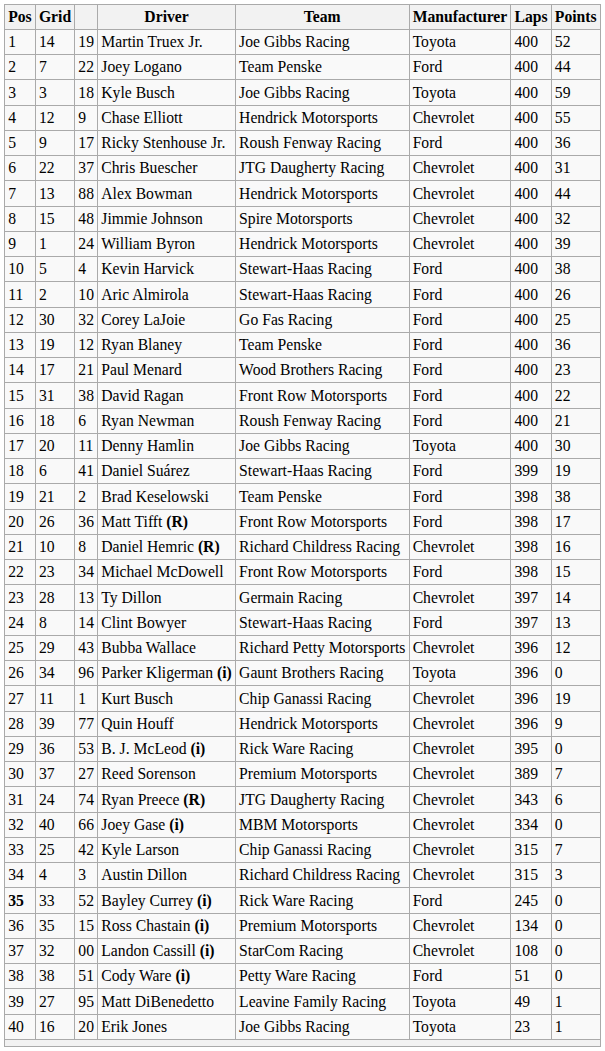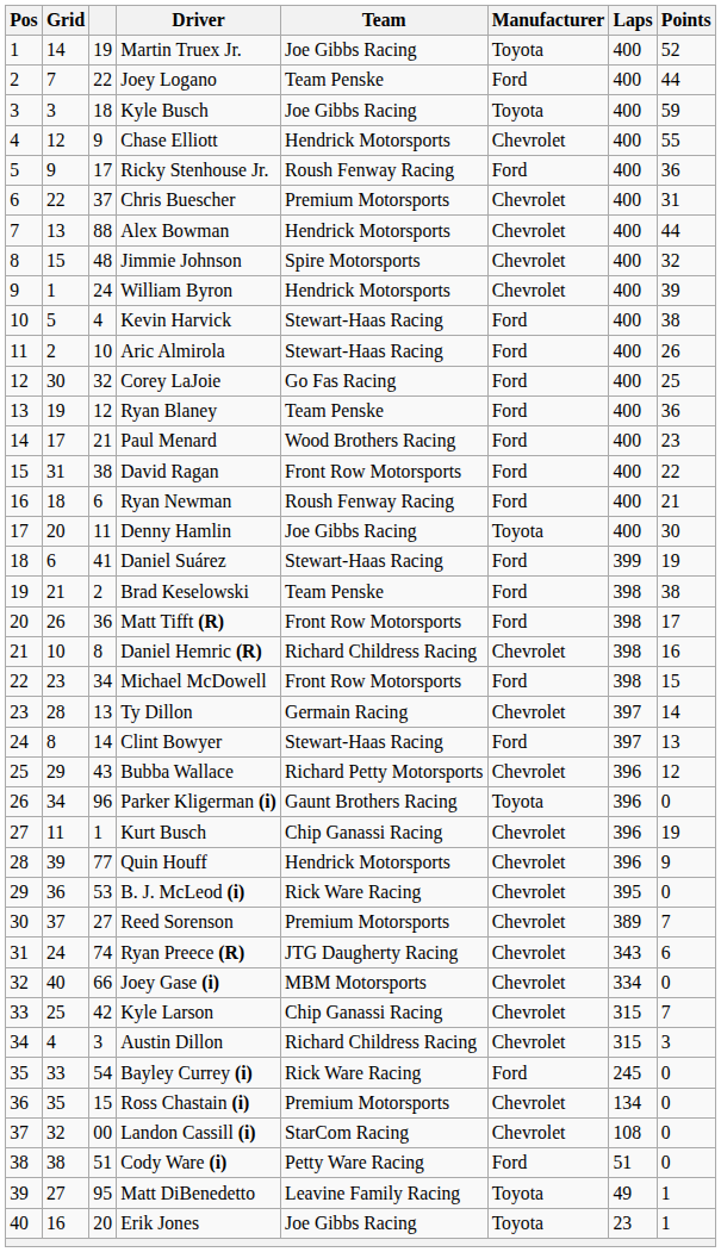 <table class="wikitable" style="font-size:98%">
 <tr>
 <th>Pos</th>
 <th>Grid</th>
 <th></th>
 <th>Driver</th>
 <th>Team</th>
 <th>Manufacturer</th>
 <th>Laps</th>
 <th>Points</th>
 </tr>
 <tr>
 <td>1</td>
 <td>14</td>
 <td>19</td>
 <td>Martin Truex Jr.</td>
 <td>Joe Gibbs Racing</td>
 <td>Toyota</td>
 <td>400</td>
 <td>52</td>
 </tr>
 <tr>
 <td>2</td>
 <td>7</td>
 <td>22</td>
 <td>Joey Logano</td>
 <td>Team Penske</td>
 <td>Ford</td>
 <td>400</td>
 <td>44</td>
 </tr>
 <tr>
 <td>3</td>
 <td>3</td>
 <td>18</td>
 <td>Kyle Busch</td>
 <td>Joe Gibbs Racing</td>
 <td>Toyota</td>
 <td>400</td>
 <td>59</td>
 </tr>
 <tr>
 <td>4</td>
 <td>12</td>
 <td>9</td>
 <td>Chase Elliott</td>
 <td>Hendrick Motorsports</td>
 <td>Chevrolet</td>
 <td>400</td>
 <td>55</td>
 </tr>
 <tr>
 <td>5</td>
 <td>9</td>
 <td>17</td>
 <td>Ricky Stenhouse Jr.</td>
 <td>Roush Fenway Racing</td>
 <td>Ford</td>
 <td>400</td>
 <td>36</td>
 </tr>
 <tr>
 <td>6</td>
 <td>22</td>
 <td>37</td>
 <td>Chris Buescher</td>
-<td>JTG Daugherty Racing</td>
+<td>Premium Motorsports</td>
 <td>Chevrolet</td>
 <td>400</td>
 <td>31</td>
 </tr>
 <tr>
 <td>7</td>
 <td>13</td>
 <td>88</td>
 <td>Alex Bowman</td>
 <td>Hendrick Motorsports</td>
 <td>Chevrolet</td>
 <td>400</td>
 <td>44</td>
 </tr>
 <tr>
 <td>8</td>
 <td>15</td>
 <td>48</td>
 <td>Jimmie Johnson</td>
 <td>Spire Motorsports</td>
 <td>Chevrolet</td>
 <td>400</td>
 <td>32</td>
 </tr>
 <tr>
 <td>9</td>
 <td>1</td>
 <td>24</td>
 <td>William Byron</td>
 <td>Hendrick Motorsports</td>
 <td>Chevrolet</td>
 <td>400</td>
 <td>39</td>
 </tr>
 <tr>
 <td>10</td>
 <td>5</td>
 <td>4</td>
 <td>Kevin Harvick</td>
 <td>Stewart-Haas Racing</td>
 <td>Ford</td>
 <td>400</td>
 <td>38</td>
 </tr>
 <tr>
 <td>11</td>
 <td>2</td>
 <td>10</td>
 <td>Aric Almirola</td>
 <td>Stewart-Haas Racing</td>
 <td>Ford</td>
 <td>400</td>
 <td>26</td>
 </tr>
 <tr>
 <td>12</td>
 <td>30</td>
 <td>32</td>
 <td>Corey LaJoie</td>
 <td>Go Fas Racing</td>
 <td>Ford</td>
 <td>400</td>
 <td>25</td>
 </tr>
 <tr>
 <td>13</td>
 <td>19</td>
 <td>12</td>
 <td>Ryan Blaney</td>
 <td>Team Penske</td>
 <td>Ford</td>
 <td>400</td>
 <td>36</td>
 </tr>
 <tr>
 <td>14</td>
 <td>17</td>
 <td>21</td>
 <td>Paul Menard</td>
 <td>Wood Brothers Racing</td>
 <td>Ford</td>
 <td>400</td>
 <td>23</td>
 </tr>
 <tr>
 <td>15</td>
 <td>31</td>
 <td>38</td>
 <td>David Ragan</td>
 <td>Front Row Motorsports</td>
 <td>Ford</td>
 <td>400</td>
 <td>22</td>
 </tr>
 <tr>
 <td>16</td>
 <td>18</td>
 <td>6</td>
 <td>Ryan Newman</td>
 <td>Roush Fenway Racing</td>
 <td>Ford</td>
 <td>400</td>
 <td>21</td>
 </tr>
 <tr>
 <td>17</td>
 <td>20</td>
 <td>11</td>
 <td>Denny Hamlin</td>
 <td>Joe Gibbs Racing</td>
 <td>Toyota</td>
 <td>400</td>
 <td>30</td>
 </tr>
 <tr>
 <td>18</td>
 <td>6</td>
 <td>41</td>
 <td>Daniel Suárez</td>
 <td>Stewart-Haas Racing</td>
 <td>Ford</td>
 <td>399</td>
 <td>19</td>
 </tr>
 <tr>
 <td>19</td>
 <td>21</td>
 <td>2</td>
 <td>Brad Keselowski</td>
 <td>Team Penske</td>
 <td>Ford</td>
 <td>398</td>
 <td>38</td>
 </tr>
 <tr>
 <td>20</td>
 <td>26</td>
 <td>36</td>
 <td>Matt Tifft <strong>(R)</strong></td>
 <td>Front Row Motorsports</td>
 <td>Ford</td>
 <td>398</td>
 <td>17</td>
 </tr>
 <tr>
 <td>21</td>
 <td>10</td>
 <td>8</td>
 <td>Daniel Hemric <strong>(R)</strong></td>
 <td>Richard Childress Racing</td>
 <td>Chevrolet</td>
 <td>398</td>
 <td>16</td>
 </tr>
 <tr>
 <td>22</td>
 <td>23</td>
 <td>34</td>
 <td>Michael McDowell</td>
 <td>Front Row Motorsports</td>
 <td>Ford</td>
 <td>398</td>
 <td>15</td>
 </tr>
 <tr>
 <td>23</td>
 <td>28</td>
 <td>13</td>
 <td>Ty Dillon</td>
 <td>Germain Racing</td>
 <td>Chevrolet</td>
 <td>397</td>
 <td>14</td>
 </tr>
 <tr>
 <td>24</td>
 <td>8</td>
 <td>14</td>
 <td>Clint Bowyer</td>
 <td>Stewart-Haas Racing</td>
 <td>Ford</td>
 <td>397</td>
 <td>13</td>
 </tr>
 <tr>
 <td>25</td>
 <td>29</td>
 <td>43</td>
 <td>Bubba Wallace</td>
 <td>Richard Petty Motorsports</td>
 <td>Chevrolet</td>
 <td>396</td>
 <td>12</td>
 </tr>
 <tr>
 <td>26</td>
 <td>34</td>
 <td>96</td>
 <td>Parker Kligerman <strong>(i)</strong></td>
 <td>Gaunt Brothers Racing</td>
 <td>Toyota</td>
 <td>396</td>
 <td>0</td>
 </tr>
 <tr>
 <td>27</td>
 <td>11</td>
 <td>1</td>
 <td>Kurt Busch</td>
 <td>Chip Ganassi Racing</td>
 <td>Chevrolet</td>
 <td>396</td>
 <td>19</td>
 </tr>
 <tr>
 <td>28</td>
 <td>39</td>
 <td>77</td>
 <td>Quin Houff</td>
 <td>Hendrick Motorsports</td>
 <td>Chevrolet</td>
 <td>396</td>
 <td>9</td>
 </tr>
 <tr>
 <td>29</td>
 <td>36</td>
 <td>53</td>
 <td>B. J. McLeod <strong>(i)</strong></td>
 <td>Rick Ware Racing</td>
 <td>Chevrolet</td>
 <td>395</td>
 <td>0</td>
 </tr>
 <tr>
 <td>30</td>
 <td>37</td>
 <td>27</td>
 <td>Reed Sorenson</td>
 <td>Premium Motorsports</td>
 <td>Chevrolet</td>
 <td>389</td>
 <td>7</td>
 </tr>
 <tr>
 <td>31</td>
 <td>24</td>
 <td>74</td>
 <td>Ryan Preece <strong>(R)</strong></td>
 <td>JTG Daugherty Racing</td>
 <td>Chevrolet</td>
 <td>343</td>
 <td>6</td>
 </tr>
 <tr>
 <td>32</td>
 <td>40</td>
 <td>66</td>
 <td>Joey Gase <strong>(i)</strong></td>
 <td>MBM Motorsports</td>
 <td>Chevrolet</td>
 <td>334</td>
 <td>0</td>
 </tr>
 <tr>
 <td>33</td>
 <td>25</td>
 <td>42</td>
 <td>Kyle Larson</td>
 <td>Chip Ganassi Racing</td>
 <td>Chevrolet</td>
 <td>315</td>
 <td>7</td>
 </tr>
 <tr>
 <td>34</td>
 <td>4</td>
 <td>3</td>
 <td>Austin Dillon</td>
 <td>Richard Childress Racing</td>
 <td>Chevrolet</td>
 <td>315</td>
 <td>3</td>
 </tr>
 <tr>
-<td><strong>35</strong></td>
+<td>35</td>
 <td>33</td>
-<td>52</td>
+<td>54</td>
 <td>Bayley Currey <strong>(i)</strong></td>
 <td>Rick Ware Racing</td>
 <td>Ford</td>
 <td>245</td>
 <td>0</td>
 </tr>
 <tr>
 <td>36</td>
 <td>35</td>
 <td>15</td>
 <td>Ross Chastain <strong>(i)</strong></td>
 <td>Premium Motorsports</td>
 <td>Chevrolet</td>
 <td>134</td>
 <td>0</td>
 </tr>
 <tr>
 <td>37</td>
 <td>32</td>
 <td>00</td>
 <td>Landon Cassill <strong>(i)</strong></td>
 <td>StarCom Racing</td>
 <td>Chevrolet</td>
 <td>108</td>
 <td>0</td>
 </tr>
 <tr>
 <td>38</td>
 <td>38</td>
 <td>51</td>
 <td>Cody Ware <strong>(i)</strong></td>
 <td>Petty Ware Racing</td>
 <td>Ford</td>
 <td>51</td>
 <td>0</td>
 </tr>
 <tr>
 <td>39</td>
 <td>27</td>
 <td>95</td>
 <td>Matt DiBenedetto</td>
 <td>Leavine Family Racing</td>
 <td>Toyota</td>
 <td>49</td>
 <td>1</td>
 </tr>
 <tr>
 <td>40</td>
 <td>16</td>
 <td>20</td>
 <td>Erik Jones</td>
 <td>Joe Gibbs Racing</td>
 <td>Toyota</td>
 <td>23</td>
 <td>1</td>
 </tr>
 <tr>
 <th colspan="8"></th>
 </tr>
 </table>
